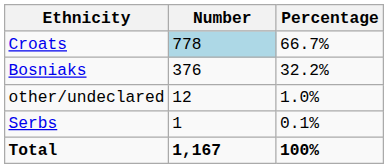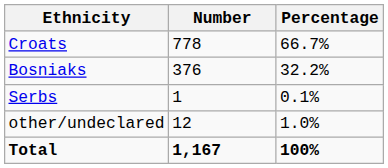 <table class="wikitable">
 <tr>
 <th width="100px">Ethnicity</th>
 <th width="80px">Number</th>
 <th width="80px">Percentage</th>
 </tr>
 <tr>
 <td><a href='#'>Croats</a></td>
-<td style="background: lightblue;">778</td>
+<td>778</td>
 <td>66.7%</td>
 </tr>
 <tr>
 <td><a href='#'>Bosniaks</a></td>
 <td>376</td>
 <td>32.2%</td>
 </tr>
 <tr>
+<td><a href='#'>Serbs</a></td>
+<td>1</td>
+<td>0.1%</td>
+</tr>
+<tr>
 <td>other/undeclared</td>
 <td>12</td>
 <td>1.0%</td>
-</tr>
-<tr>
-<td><a href='#'>Serbs</a></td>
-<td>1</td>
-<td>0.1%</td>
 </tr>
 <tr>
 <td><strong>Total</strong></td>
 <td><strong>1,167</strong></td>
 <td><strong>100%</strong></td>
 </tr>
 </table>
